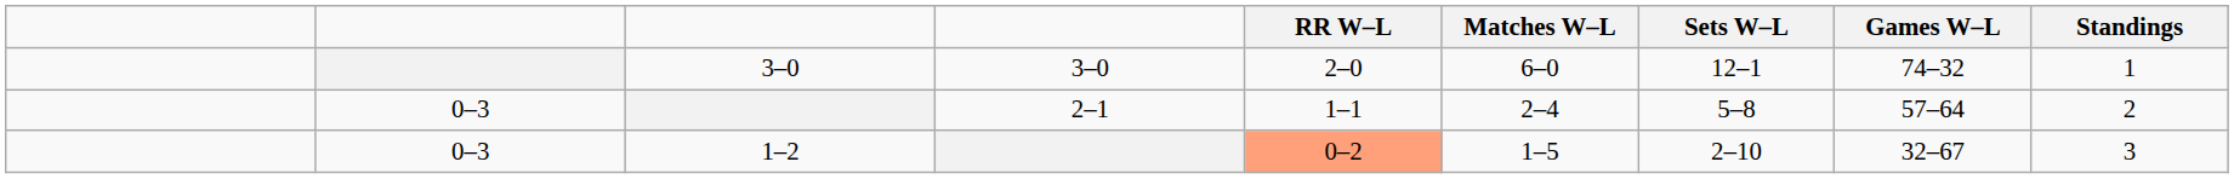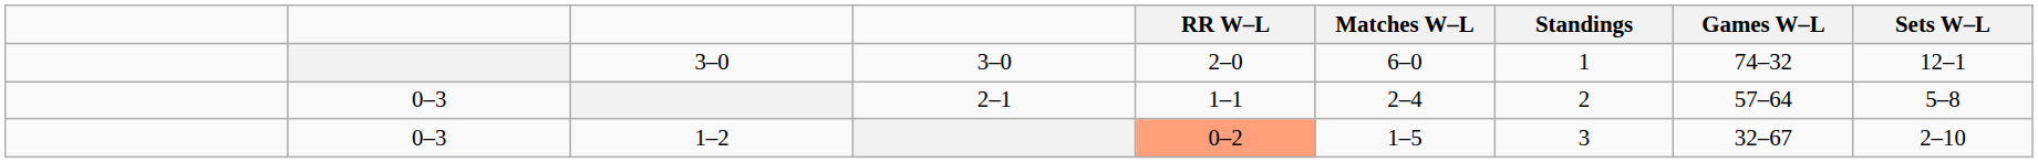 <table class="wikitable" style="width: 100%; text-align:center; font-size:90%">
 <tr>
 <td width=130></td>
 <td width=130></td>
 <td width=130></td>
 <td width=130></td>
 <th width=80>RR W–L</th>
 <th width=80>Matches W–L</th>
+<th width=80>Standings</th>
+<th width=80>Games W–L</th>
 <th width=80>Sets W–L</th>
-<th width=80>Games W–L</th>
-<th width=80>Standings</th>
 </tr>
 <tr>
 <td style="text-align:left;"></td>
 <th bgcolor="ededed"></th>
 <td>3–0</td>
 <td>3–0</td>
 <td>2–0</td>
 <td>6–0</td>
+<td>1</td>
+<td>74–32</td>
 <td>12–1</td>
-<td>74–32</td>
-<td>1</td>
 </tr>
 <tr>
 <td style="text-align:left;"></td>
 <td>0–3</td>
 <th bgcolor="ededed"></th>
 <td>2–1</td>
 <td>1–1</td>
 <td>2–4</td>
+<td>2</td>
+<td>57–64</td>
 <td>5–8</td>
-<td>57–64</td>
-<td>2</td>
 </tr>
 <tr>
 <td style="text-align:left;"></td>
 <td>0–3</td>
 <td>1–2</td>
 <th bgcolor="ededed"></th>
 <td style="background: lightsalmon;">0–2</td>
 <td>1–5</td>
+<td>3</td>
+<td>32–67</td>
 <td>2–10</td>
-<td>32–67</td>
-<td>3</td>
 </tr>
 </table>
